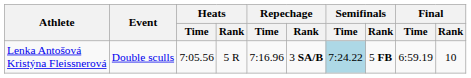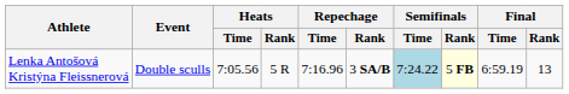 <table class="wikitable" style="font-size:90%">
 <tr>
 <th rowspan="2">Athlete</th>
 <th rowspan="2">Event</th>
 <th colspan="2">Heats</th>
 <th colspan="2">Repechage</th>
 <th colspan="2">Semifinals</th>
 <th colspan="2">Final</th>
 </tr>
 <tr style="font-size:95%">
 <th>Time</th>
 <th>Rank</th>
 <th>Time</th>
 <th>Rank</th>
 <th>Time</th>
 <th>Rank</th>
 <th>Time</th>
 <th>Rank</th>
 </tr>
 <tr align=center>
 <td align=left><a href='#'>Lenka Antošová</a><br><a href='#'>Kristýna Fleissnerová</a></td>
 <td align=left><a href='#'>Double sculls</a></td>
 <td>7:05.56</td>
 <td>5 R</td>
 <td>7:16.96</td>
 <td>3 <strong>SA/B</strong></td>
 <td style="background: lightblue;">7:24.22</td>
-<td>5 <strong>FB</strong></td>
+<td style="background: lightyellow;">5 <strong>FB</strong></td>
 <td>6:59.19</td>
-<td>10</td>
+<td>13</td>
 </tr>
 </table>
